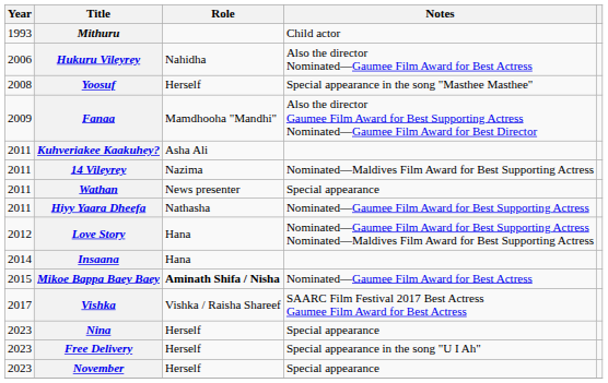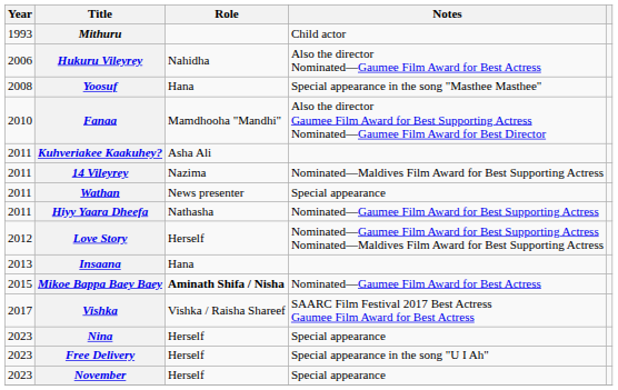 <table class="wikitable sortable plainrowheaders">
 <tr style="background:#ccc; text-align:center;">
 <th scope="col">Year</th>
 <th scope="col">Title</th>
 <th scope="col">Role</th>
 <th scope="col">Notes</th>
 <th scope="col" class="unsortable"></th>
 </tr>
 <tr>
 <td>1993</td>
 <th scope="row"><em>Mithuru</em></th>
 <td></td>
 <td>Child actor</td>
 <td style="text-align: center;"></td>
 </tr>
 <tr>
 <td>2006</td>
 <th scope="row"><em><a href='#'>Hukuru Vileyrey</a></em></th>
 <td>Nahidha</td>
 <td>Also the director<br>Nominated—<a href='#'>Gaumee Film Award for Best Actress</a></td>
 <td style="text-align: center;"></td>
 </tr>
 <tr>
 <td>2008</td>
 <th scope="row"><em><a href='#'>Yoosuf</a></em></th>
-<td>Herself</td>
+<td>Hana</td>
 <td>Special appearance in the song "Masthee Masthee"</td>
 <td style="text-align: center;"></td>
 </tr>
 <tr>
-<td>2009</td>
+<td>2010</td>
 <th scope="row"><em><a href='#'>Fanaa</a></em></th>
 <td>Mamdhooha "Mandhi"</td>
 <td>Also the director<br><a href='#'>Gaumee Film Award for Best Supporting Actress</a><br>Nominated—<a href='#'>Gaumee Film Award for Best Director</a></td>
 <td style="text-align: center;"><br></td>
 </tr>
 <tr>
 <td>2011</td>
 <th scope="row"><em><a href='#'>Kuhveriakee Kaakuhey?</a></em></th>
 <td>Asha Ali</td>
 <td></td>
 <td style="text-align: center;"></td>
 </tr>
 <tr>
 <td>2011</td>
 <th scope="row"><em><a href='#'>14 Vileyrey</a></em></th>
 <td>Nazima</td>
 <td>Nominated—Maldives Film Award for Best Supporting Actress</td>
 <td style="text-align: center;"></td>
 </tr>
 <tr>
 <td>2011</td>
 <th scope="row"><em><a href='#'>Wathan</a></em></th>
 <td>News presenter</td>
 <td>Special appearance</td>
 <td style="text-align: center;"></td>
 </tr>
 <tr>
 <td>2011</td>
 <th scope="row"><em><a href='#'>Hiyy Yaara Dheefa</a></em></th>
 <td>Nathasha</td>
 <td>Nominated—<a href='#'>Gaumee Film Award for Best Supporting Actress</a></td>
 <td style="text-align: center;"></td>
 </tr>
 <tr>
 <td>2012</td>
 <th scope="row"><em><a href='#'>Love Story</a></em></th>
-<td>Hana</td>
+<td>Herself</td>
 <td>Nominated—<a href='#'>Gaumee Film Award for Best Supporting Actress</a><br>Nominated—Maldives Film Award for Best Supporting Actress</td>
 <td style="text-align: center;"><br></td>
 </tr>
 <tr>
-<td>2014</td>
+<td>2013</td>
 <th scope="row"><em><a href='#'>Insaana</a></em></th>
 <td>Hana</td>
 <td></td>
 <td style="text-align: center;"></td>
 </tr>
 <tr>
 <td>2015</td>
 <th scope="row"><em><a href='#'>Mikoe Bappa Baey Baey</a></em></th>
 <td><strong>Aminath Shifa / Nisha</strong></td>
 <td>Nominated—<a href='#'>Gaumee Film Award for Best Actress</a></td>
 <td style="text-align: center;"></td>
 </tr>
 <tr>
 <td>2017</td>
 <th scope="row"><em><a href='#'>Vishka</a></em></th>
 <td>Vishka / Raisha Shareef</td>
 <td>SAARC Film Festival 2017 Best Actress<br><a href='#'>Gaumee Film Award for Best Actress</a></td>
 <td style="text-align: center;"></td>
 </tr>
 <tr>
 <td>2023</td>
 <th scope="row"><em><a href='#'>Nina</a></em></th>
 <td>Herself</td>
 <td>Special appearance</td>
 <td style="text-align:center;"></td>
 </tr>
 <tr>
 <td>2023</td>
 <th scope="row"><em><a href='#'>Free Delivery</a></em></th>
 <td>Herself</td>
 <td>Special appearance in the song "U I Ah"</td>
 <td style="text-align:center;"></td>
 </tr>
 <tr>
 <td>2023</td>
 <th scope="row"><em><a href='#'>November</a></em></th>
 <td>Herself</td>
 <td>Special appearance</td>
 <td style="text-align: center;"></td>
 </tr>
 <tr>
 </tr>
 </table>
